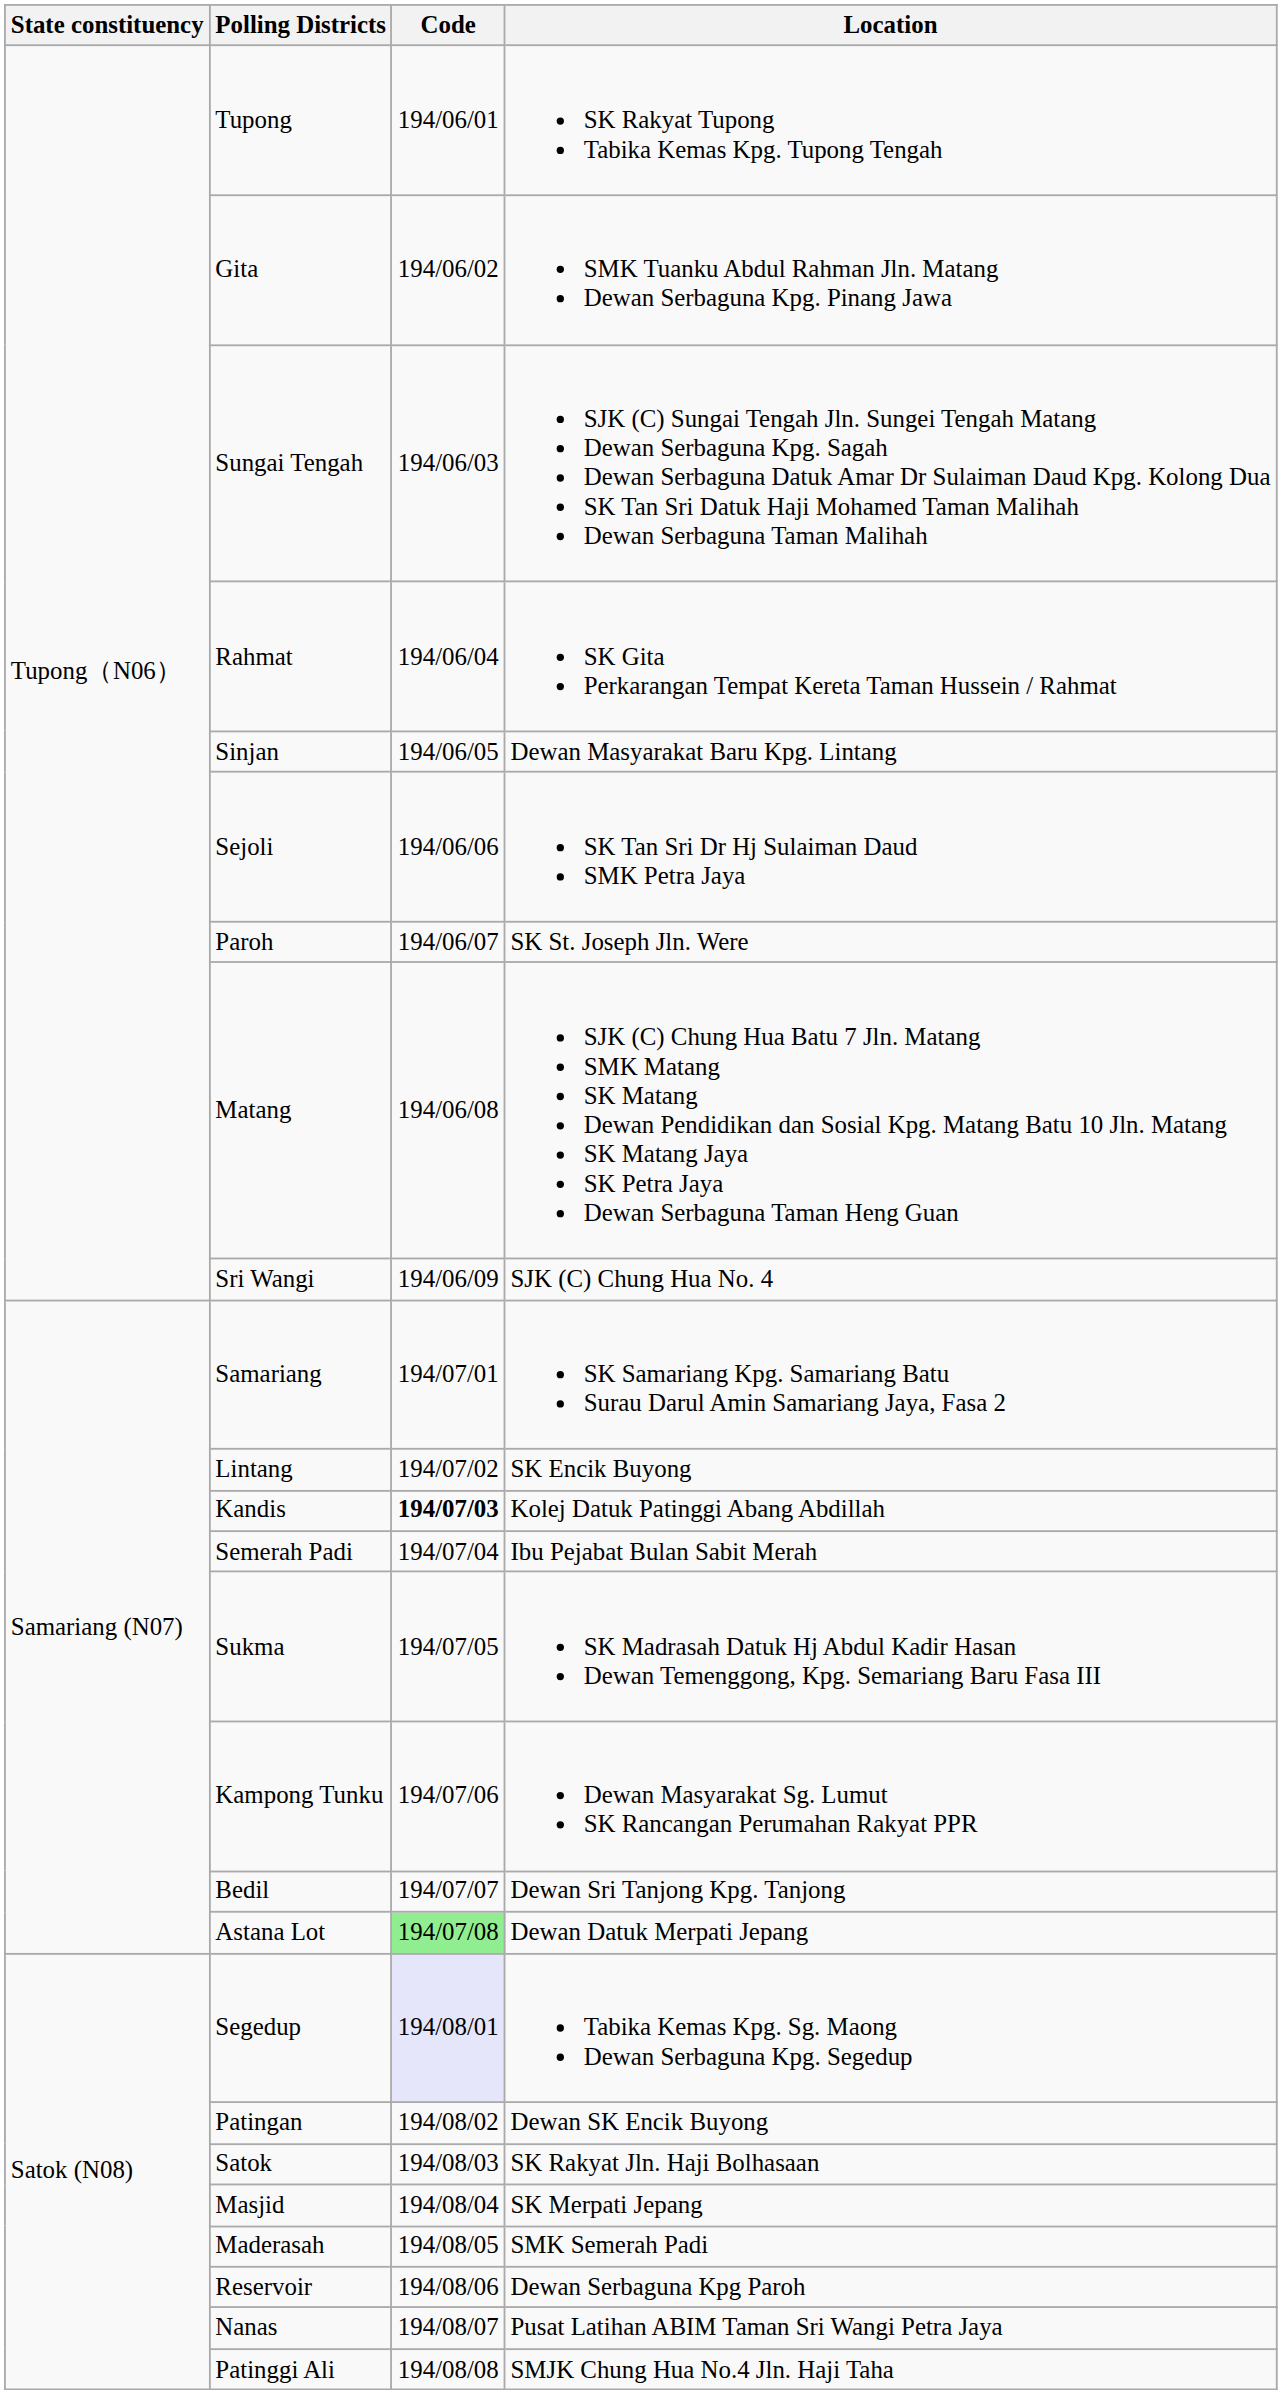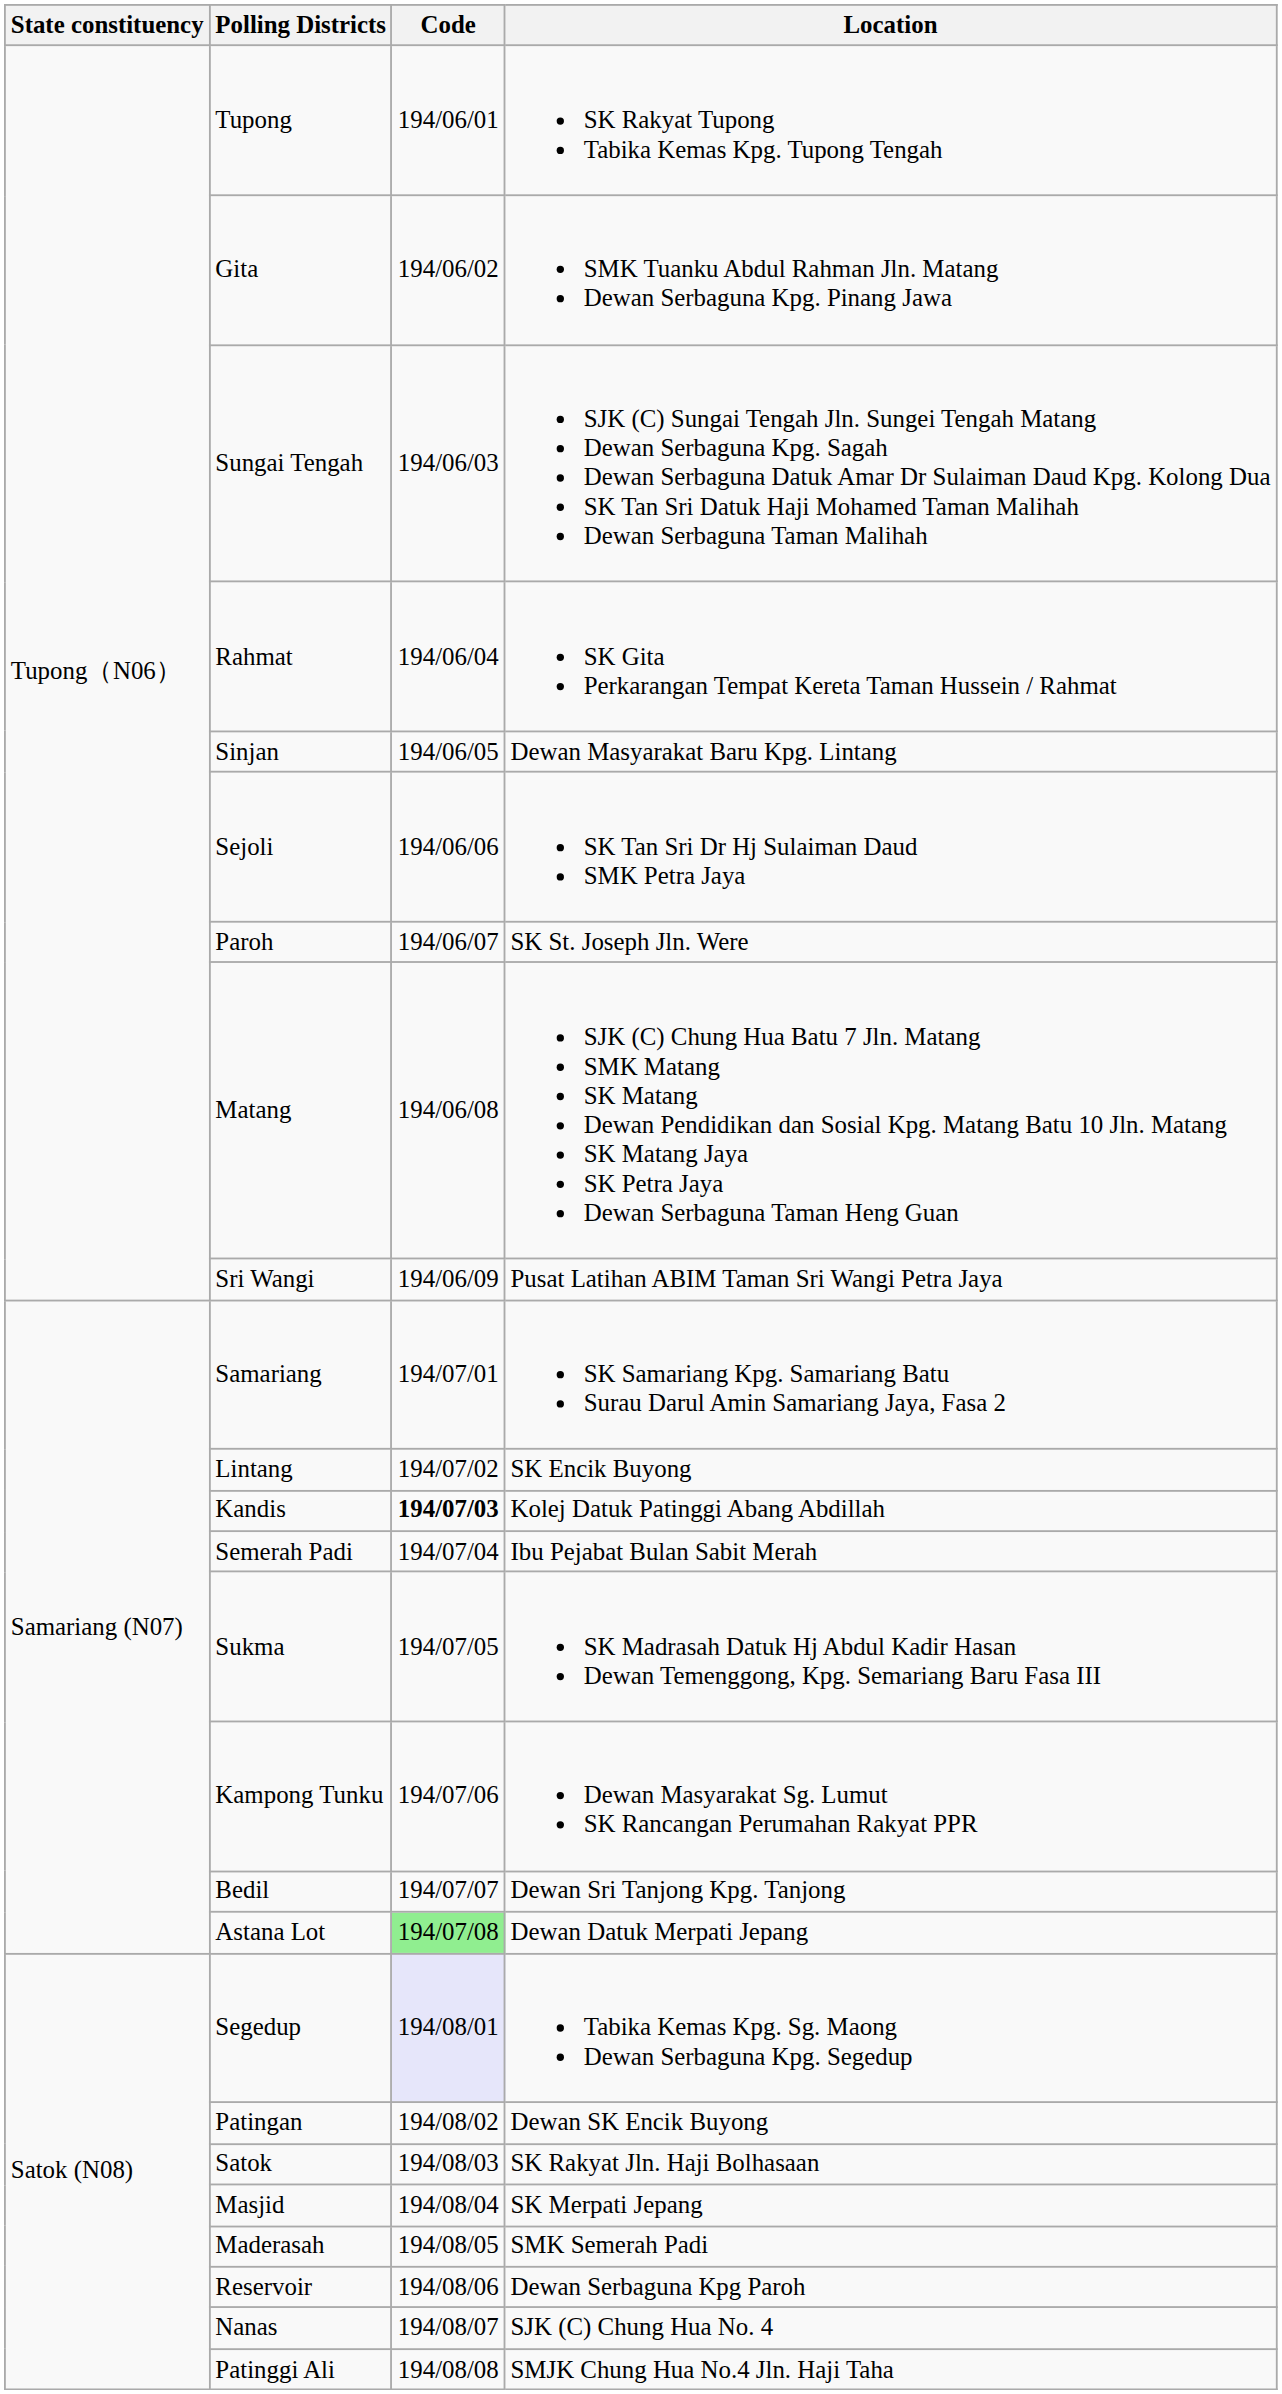 <table class="wikitable sortable mw-collapsible" style="white-space:nowrap;font-size:85%">
 <tr>
 <th>State constituency</th>
 <th>Polling Districts</th>
 <th>Code</th>
 <th>Location</th>
 </tr>
 <tr>
 <td rowspan="9">Tupong（N06）</td>
 <td>Tupong</td>
 <td>194/06/01</td>
 <td><br><ul><li>SK Rakyat Tupong</li><li>Tabika Kemas Kpg. Tupong Tengah</li></ul></td>
 </tr>
 <tr>
 <td>Gita</td>
 <td>194/06/02</td>
 <td><br><ul><li>SMK Tuanku Abdul Rahman Jln. Matang</li><li>Dewan Serbaguna Kpg. Pinang Jawa</li></ul></td>
 </tr>
 <tr>
 <td>Sungai Tengah</td>
 <td>194/06/03</td>
 <td><br><ul><li>SJK (C) Sungai Tengah Jln. Sungei Tengah Matang</li><li>Dewan Serbaguna Kpg. Sagah</li><li>Dewan Serbaguna Datuk Amar Dr Sulaiman Daud Kpg. Kolong Dua</li><li>SK Tan Sri Datuk Haji Mohamed Taman Malihah</li><li>Dewan Serbaguna Taman Malihah</li></ul></td>
 </tr>
 <tr>
 <td>Rahmat</td>
 <td>194/06/04</td>
 <td><br><ul><li>SK Gita</li><li>Perkarangan Tempat Kereta Taman Hussein / Rahmat</li></ul></td>
 </tr>
 <tr>
 <td>Sinjan</td>
 <td>194/06/05</td>
 <td>Dewan Masyarakat Baru Kpg. Lintang</td>
 </tr>
 <tr>
 <td>Sejoli</td>
 <td>194/06/06</td>
 <td><br><ul><li>SK Tan Sri Dr Hj Sulaiman Daud</li><li>SMK Petra Jaya</li></ul></td>
 </tr>
 <tr>
 <td>Paroh</td>
 <td>194/06/07</td>
 <td>SK St. Joseph Jln. Were</td>
 </tr>
 <tr>
 <td>Matang</td>
 <td>194/06/08</td>
 <td><br><ul><li>SJK (C) Chung Hua Batu 7 Jln. Matang</li><li>SMK Matang</li><li>SK Matang</li><li>Dewan Pendidikan dan Sosial Kpg. Matang Batu 10 Jln. Matang</li><li>SK Matang Jaya</li><li>SK Petra Jaya</li><li>Dewan Serbaguna Taman Heng Guan</li></ul></td>
 </tr>
 <tr>
 <td>Sri Wangi</td>
 <td>194/06/09</td>
-<td>SJK (C) Chung Hua No. 4</td>
+<td>Pusat Latihan ABIM Taman Sri Wangi Petra Jaya</td>
 </tr>
 <tr>
 <td rowspan="8">Samariang (N07)</td>
 <td>Samariang</td>
 <td>194/07/01</td>
 <td><br><ul><li>SK Samariang Kpg. Samariang Batu</li><li>Surau Darul Amin Samariang Jaya, Fasa 2</li></ul></td>
 </tr>
 <tr>
 <td>Lintang</td>
 <td>194/07/02</td>
 <td>SK Encik Buyong</td>
 </tr>
 <tr>
 <td>Kandis</td>
 <td><strong>194/07/03</strong></td>
 <td>Kolej Datuk Patinggi Abang Abdillah</td>
 </tr>
 <tr>
 <td>Semerah Padi</td>
 <td>194/07/04</td>
 <td>Ibu Pejabat Bulan Sabit Merah</td>
 </tr>
 <tr>
 <td>Sukma</td>
 <td>194/07/05</td>
 <td><br><ul><li>SK Madrasah Datuk Hj Abdul Kadir Hasan</li><li>Dewan Temenggong, Kpg. Semariang Baru Fasa III</li></ul></td>
 </tr>
 <tr>
 <td>Kampong Tunku</td>
 <td>194/07/06</td>
 <td><br><ul><li>Dewan Masyarakat Sg. Lumut</li><li>SK Rancangan Perumahan Rakyat PPR</li></ul></td>
 </tr>
 <tr>
 <td>Bedil</td>
 <td>194/07/07</td>
 <td>Dewan Sri Tanjong Kpg. Tanjong</td>
 </tr>
 <tr>
 <td>Astana Lot</td>
 <td style="background: lightgreen;">194/07/08</td>
 <td>Dewan Datuk Merpati Jepang</td>
 </tr>
 <tr>
 <td rowspan="8">Satok (N08)</td>
 <td>Segedup</td>
 <td style="background: lavender;">194/08/01</td>
 <td><br><ul><li>Tabika Kemas Kpg. Sg. Maong</li><li>Dewan Serbaguna Kpg. Segedup</li></ul></td>
 </tr>
 <tr>
 <td>Patingan</td>
 <td>194/08/02</td>
 <td>Dewan SK Encik Buyong</td>
 </tr>
 <tr>
 <td>Satok</td>
 <td>194/08/03</td>
 <td>SK Rakyat Jln. Haji Bolhasaan</td>
 </tr>
 <tr>
 <td>Masjid</td>
 <td>194/08/04</td>
 <td>SK Merpati Jepang</td>
 </tr>
 <tr>
 <td>Maderasah</td>
 <td>194/08/05</td>
 <td>SMK Semerah Padi</td>
 </tr>
 <tr>
 <td>Reservoir</td>
 <td>194/08/06</td>
 <td>Dewan Serbaguna Kpg Paroh</td>
 </tr>
 <tr>
 <td>Nanas</td>
 <td>194/08/07</td>
-<td>Pusat Latihan ABIM Taman Sri Wangi Petra Jaya</td>
+<td>SJK (C) Chung Hua No. 4</td>
 </tr>
 <tr>
 <td>Patinggi Ali</td>
 <td>194/08/08</td>
 <td>SMJK Chung Hua No.4 Jln. Haji Taha</td>
 </tr>
 </table>
